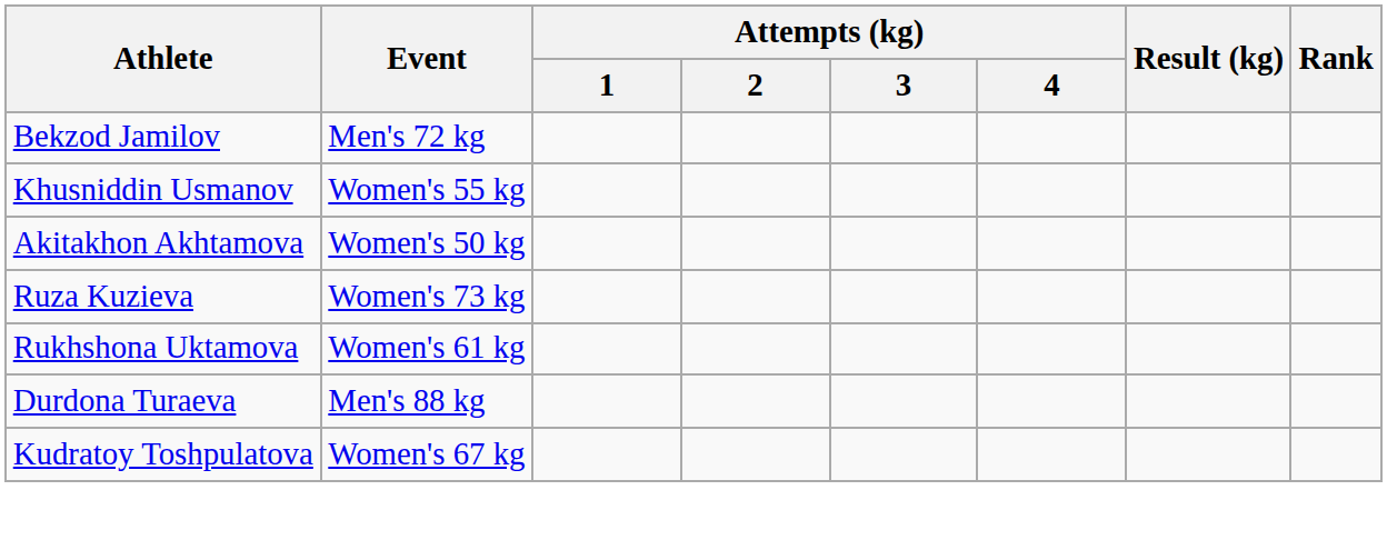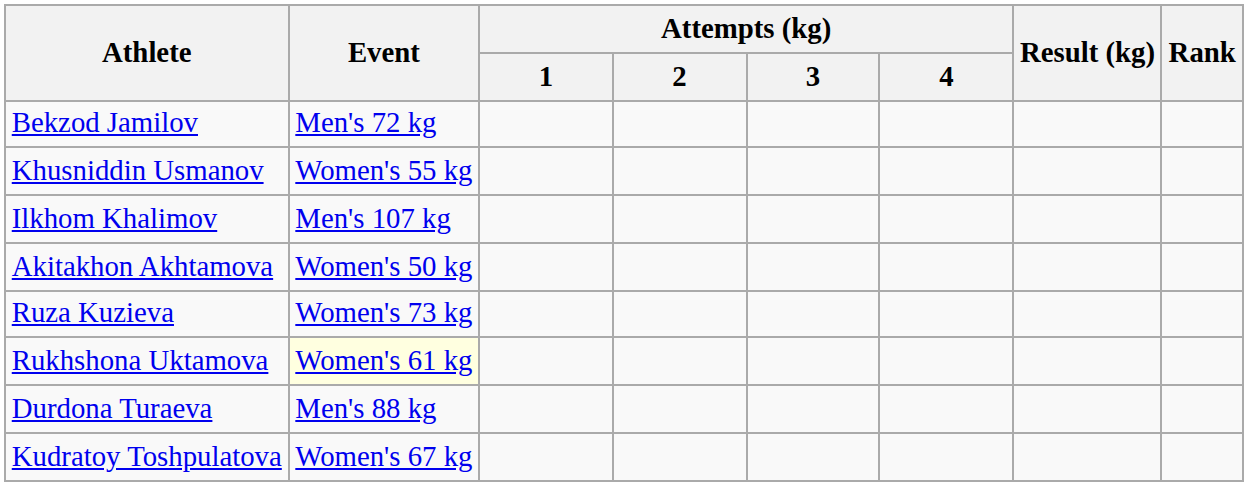 <table class=wikitable style="font-size:90%">
 <tr>
 <th rowspan=2>Athlete</th>
 <th rowspan=2>Event</th>
 <th colspan=4>Attempts (kg)</th>
 <th rowspan=2>Result (kg)</th>
 <th rowspan=2>Rank</th>
 </tr>
 <tr>
 <th width="60">1</th>
 <th width="60">2</th>
 <th width="60">3</th>
 <th width="60">4</th>
 </tr>
 <tr align=center>
 <td align=left><a href='#'>Bekzod Jamilov</a></td>
 <td align=left><a href='#'>Men's 72 kg</a></td>
 <td></td>
 <td></td>
 <td></td>
 <td></td>
 <td></td>
 <td></td>
 </tr>
 <tr align=center>
 <td align=left><a href='#'>Khusniddin Usmanov</a></td>
 <td align=left><a href='#'>Women's 55 kg</a></td>
 <td></td>
 <td></td>
 <td></td>
 <td></td>
 <td></td>
 <td></td>
 </tr>
 <tr align=center>
+<td align=left><a href='#'>Ilkhom Khalimov</a></td>
+<td align=left><a href='#'>Men's 107 kg</a></td>
+<td></td>
+<td></td>
+<td></td>
+<td></td>
+<td></td>
+<td></td>
+</tr>
+<tr align=center>
 <td align=left><a href='#'>Akitakhon Akhtamova</a></td>
 <td align=left><a href='#'>Women's 50 kg</a></td>
 <td></td>
 <td></td>
 <td></td>
 <td></td>
 <td></td>
 <td></td>
 </tr>
 <tr align=center>
 <td align=left><a href='#'>Ruza Kuzieva</a></td>
 <td align=left><a href='#'>Women's 73 kg</a></td>
 <td></td>
 <td></td>
 <td></td>
 <td></td>
 <td></td>
 <td></td>
 </tr>
 <tr align=center>
 <td align=left><a href='#'>Rukhshona Uktamova</a></td>
-<td align=left><a href='#'>Women's 61 kg</a></td>
+<td align=left style="background: lightyellow;"><a href='#'>Women's 61 kg</a></td>
 <td></td>
 <td></td>
 <td></td>
 <td></td>
 <td></td>
 <td></td>
 </tr>
 <tr align=center>
 <td align=left><a href='#'>Durdona Turaeva</a></td>
 <td align=left><a href='#'>Men's 88 kg</a></td>
 <td></td>
 <td></td>
 <td></td>
 <td></td>
 <td></td>
 <td></td>
 </tr>
 <tr align=center>
 <td align=left><a href='#'>Kudratoy Toshpulatova</a></td>
 <td align=left><a href='#'>Women's 67 kg</a></td>
 <td></td>
 <td></td>
 <td></td>
 <td></td>
 <td></td>
 <td></td>
 </tr>
 </table>
